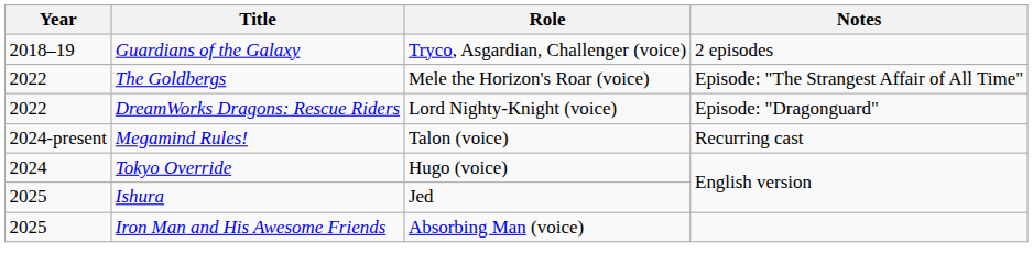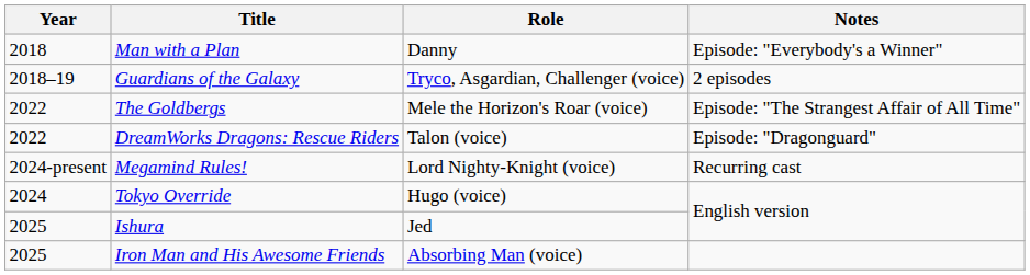 <table class="wikitable sortable">
 <tr>
 <th>Year</th>
 <th>Title</th>
 <th>Role</th>
 <th>Notes</th>
+</tr>
+<tr>
+<td>2018</td>
+<td><em><a href='#'>Man with a Plan</a></em></td>
+<td>Danny</td>
+<td>Episode: "Everybody's a Winner"</td>
 </tr>
 <tr>
 <td>2018–19</td>
 <td><em><a href='#'>Guardians of the Galaxy</a></em></td>
 <td><a href='#'>Tryco</a>, Asgardian, Challenger (voice)</td>
 <td>2 episodes</td>
 </tr>
 <tr>
 <td>2022</td>
 <td><em><a href='#'>The Goldbergs</a></em></td>
 <td>Mele the Horizon's Roar (voice)</td>
 <td>Episode: "The Strangest Affair of All Time"</td>
 </tr>
 <tr>
 <td>2022</td>
 <td><em><a href='#'>DreamWorks Dragons: Rescue Riders</a></em></td>
-<td>Lord Nighty-Knight (voice)</td>
+<td>Talon (voice)</td>
 <td>Episode: "Dragonguard"</td>
 </tr>
 <tr>
 <td>2024-present</td>
 <td><em><a href='#'>Megamind Rules!</a></em></td>
-<td>Talon (voice)</td>
+<td>Lord Nighty-Knight (voice)</td>
 <td>Recurring cast</td>
 </tr>
 <tr>
 <td>2024</td>
 <td><em><a href='#'>Tokyo Override</a></em></td>
 <td>Hugo (voice)</td>
 <td rowspan=2>English version</td>
 </tr>
 <tr>
 <td>2025</td>
 <td><em><a href='#'>Ishura</a></em></td>
 <td>Jed</td>
 </tr>
 <tr>
 <td>2025</td>
 <td><em><a href='#'>Iron Man and His Awesome Friends</a></em></td>
 <td><a href='#'>Absorbing Man</a> (voice)</td>
 <td></td>
 </tr>
 </table>
